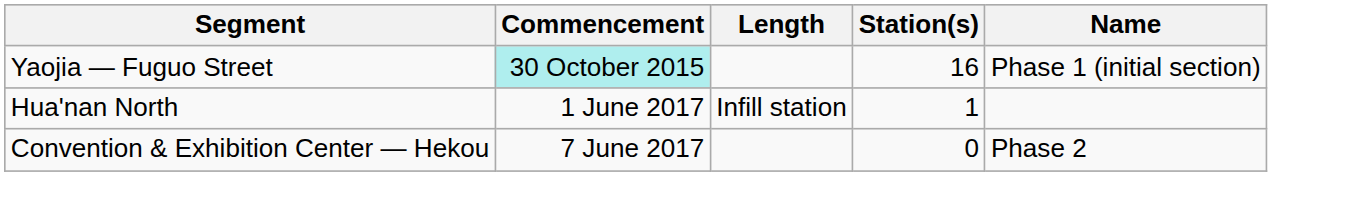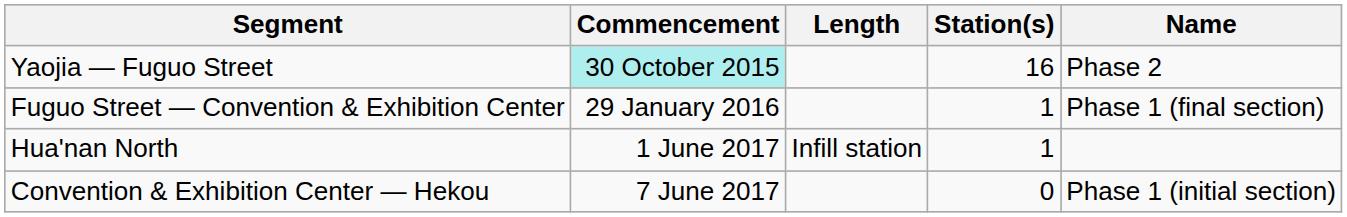 <table class="wikitable" style="border-collapse: collapse; text-align: right;">
 <tr>
 <th>Segment</th>
 <th>Commencement</th>
 <th>Length</th>
 <th>Station(s)</th>
 <th>Name</th>
 </tr>
 <tr>
 <td style="text-align: left;">Yaojia — Fuguo Street</td>
 <td style="background: paleturquoise;">30 October 2015</td>
 <td></td>
 <td>16</td>
-<td style="text-align: left;">Phase 1 (initial section)</td>
+<td style="text-align: left;">Phase 2</td>
+</tr>
+<tr>
+<td style="text-align: left;">Fuguo Street — Convention & Exhibition Center</td>
+<td>29 January 2016</td>
+<td></td>
+<td>1</td>
+<td style="text-align: left;">Phase 1 (final section)</td>
 </tr>
 <tr>
 <td style="text-align: left;">Hua'nan North</td>
 <td>1 June 2017</td>
 <td>Infill station</td>
 <td>1</td>
 <td style="text-align: left;"></td>
 </tr>
 <tr>
 <td style="text-align: left;">Convention & Exhibition Center — Hekou</td>
 <td>7 June 2017</td>
 <td></td>
 <td>0</td>
-<td style="text-align: left;">Phase 2</td>
+<td style="text-align: left;">Phase 1 (initial section)</td>
 </tr>
 </table>
